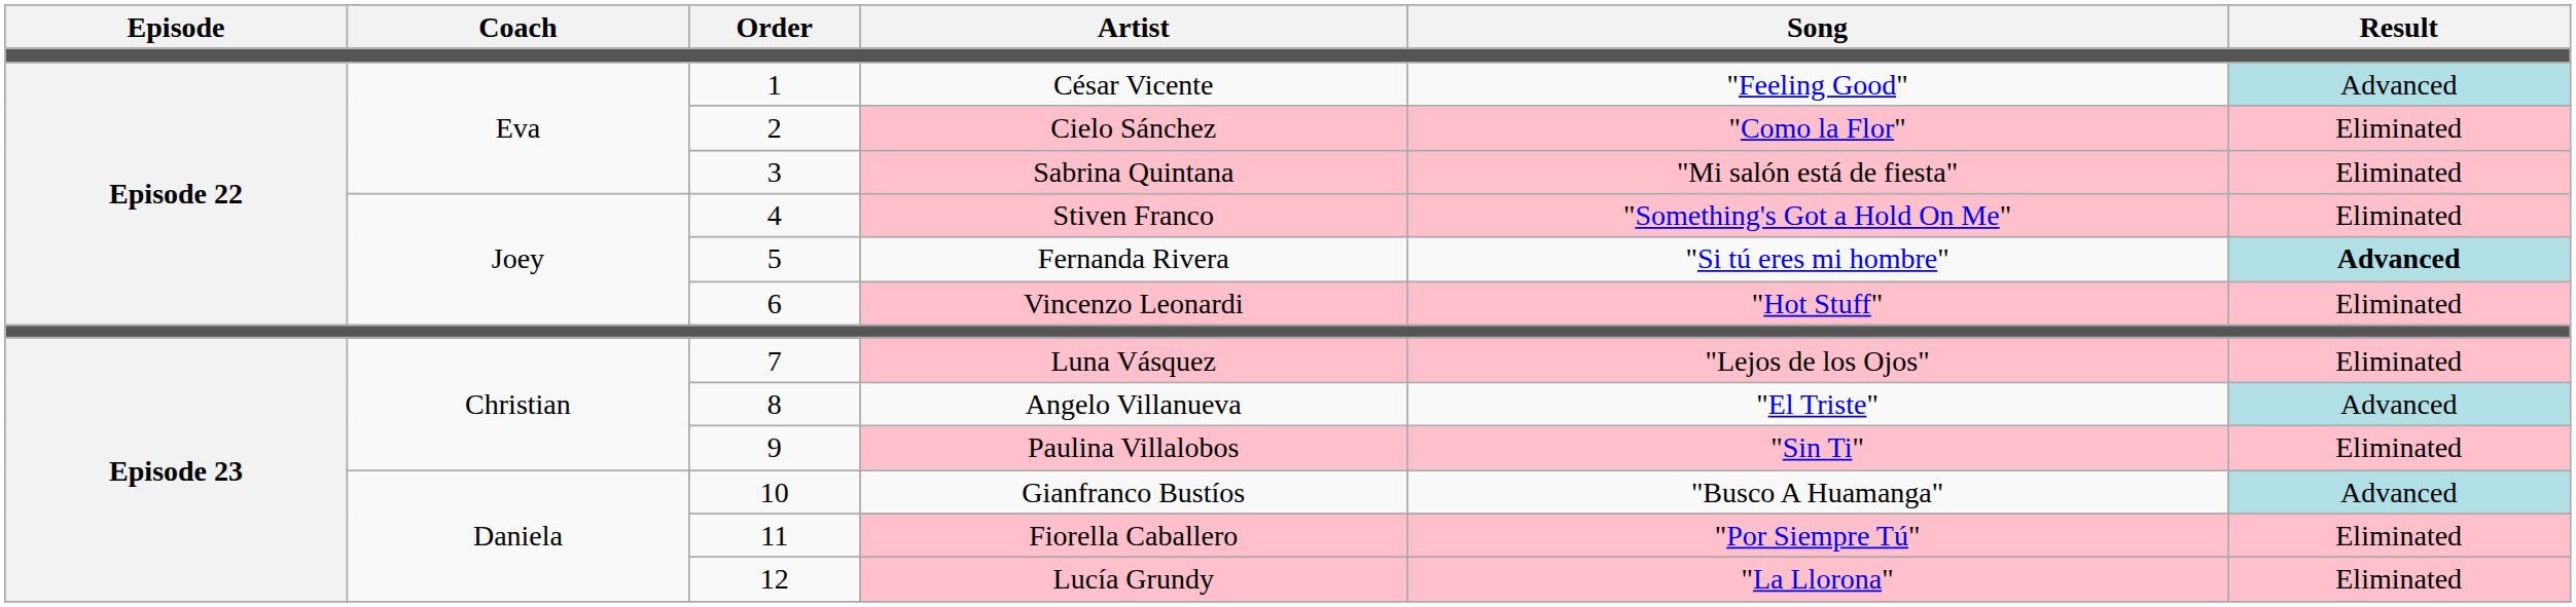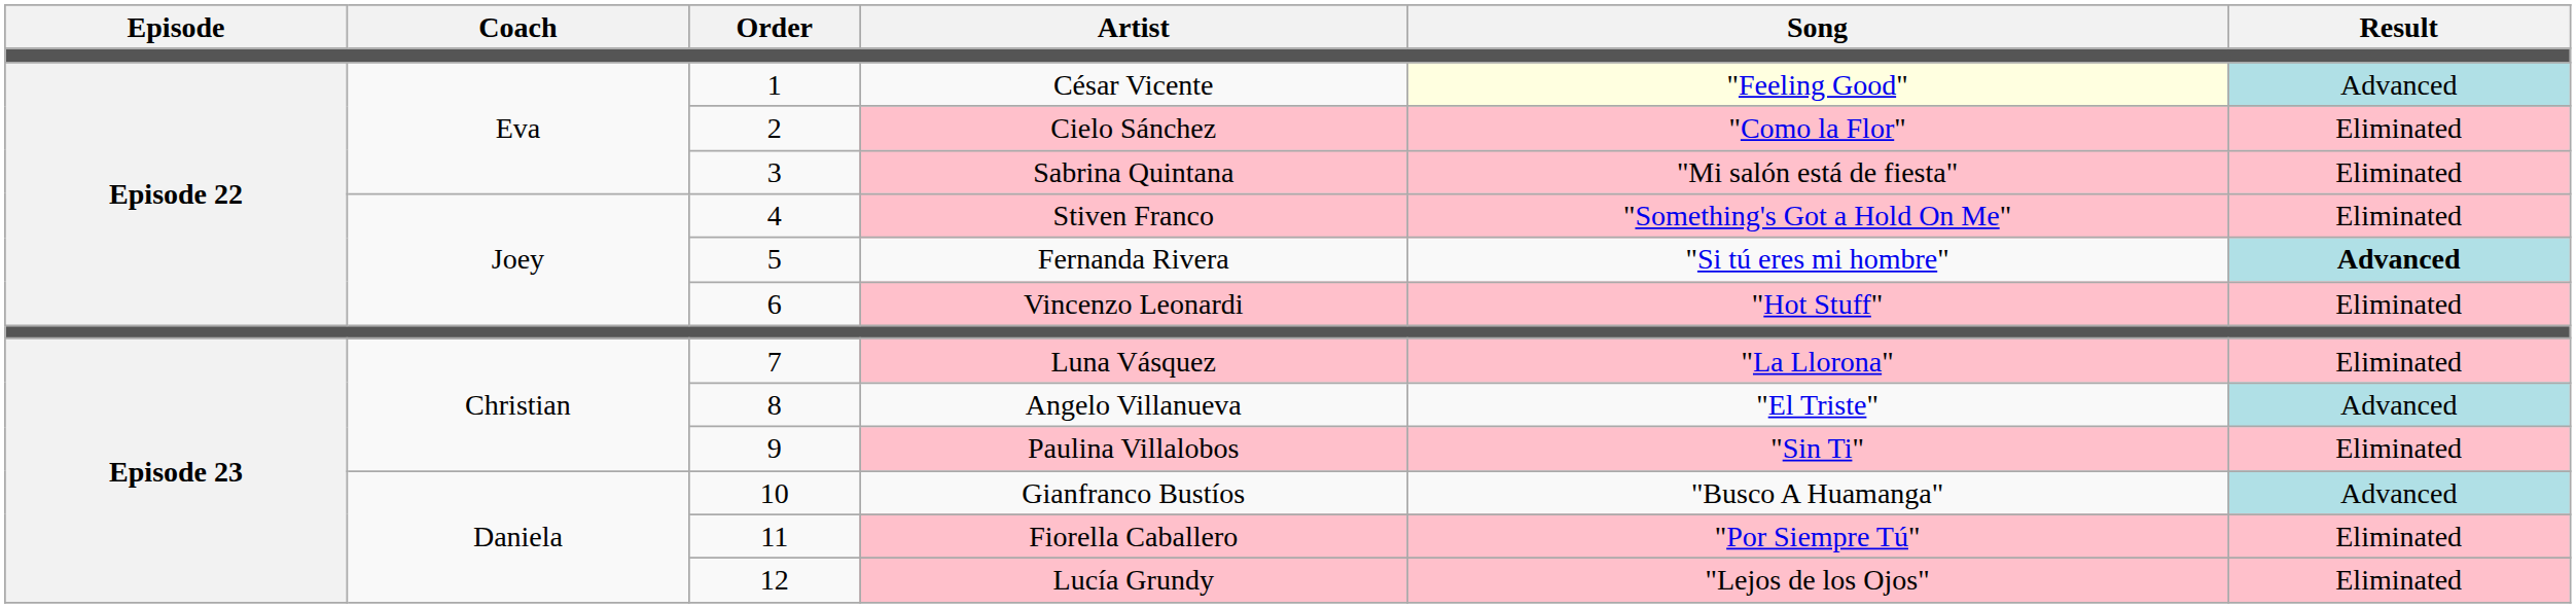 <table class="wikitable" style="text-align:center; line-height:17px; font-size:100%; width:90%;">
 <tr>
 <th width="10%">Episode</th>
 <th width="10%">Coach</th>
 <th width="05%">Order</th>
 <th width="16%">Artist</th>
 <th width="24%">Song</th>
 <th width="10%">Result</th>
 </tr>
 <tr>
 <td colspan="6" style="background:#555;"></td>
 </tr>
 <tr>
 <th rowspan="6">Episode 22<br></th>
 <td rowspan="3">Eva</td>
 <td>1</td>
 <td>César Vicente</td>
-<td>"<a href='#'>Feeling Good</a>"</td>
+<td style="background: lightyellow;">"<a href='#'>Feeling Good</a>"</td>
 <td style="background:#b0e0e6;">Advanced</td>
 </tr>
 <tr>
 <td>2</td>
 <td style="background:pink;">Cielo Sánchez</td>
 <td style="background:pink;">"<a href='#'>Como la Flor</a>"</td>
 <td style="background:pink;">Eliminated</td>
 </tr>
 <tr>
 <td>3</td>
 <td style="background:pink;">Sabrina Quintana</td>
 <td style="background:pink;">"Mi salón está de fiesta"</td>
 <td style="background:pink;">Eliminated</td>
 </tr>
 <tr>
 <td rowspan="3">Joey</td>
 <td>4</td>
 <td style="background:pink;">Stiven Franco</td>
 <td style="background:pink;">"<a href='#'>Something's Got a Hold On Me</a>"</td>
 <td style="background:pink;">Eliminated</td>
 </tr>
 <tr>
 <td>5</td>
 <td>Fernanda Rivera</td>
 <td>"<a href='#'>Si tú eres mi hombre</a>"</td>
 <td style="background:#b0e0e6;"><strong>Advanced</strong></td>
 </tr>
 <tr>
 <td>6</td>
 <td style="background:pink;">Vincenzo Leonardi</td>
 <td style="background:pink;">"<a href='#'>Hot Stuff</a>"</td>
 <td style="background:pink;">Eliminated</td>
 </tr>
 <tr>
 <th colspan="6" style="background:#555555;"></th>
 </tr>
 <tr>
 <th rowspan="6">Episode 23<br></th>
 <td rowspan="3">Christian</td>
 <td>7</td>
 <td style="background:pink;">Luna Vásquez</td>
-<td style="background:pink;">"Lejos de los Ojos"</td>
+<td style="background:pink;">"<a href='#'>La Llorona</a>"</td>
 <td style="background:pink;">Eliminated</td>
 </tr>
 <tr>
 <td>8</td>
 <td>Angelo Villanueva</td>
 <td>"<a href='#'>El Triste</a>"</td>
 <td style="background:#b0e0e6;">Advanced</td>
 </tr>
 <tr>
 <td>9</td>
 <td style="background:pink;">Paulina Villalobos</td>
 <td style="background:pink;">"<a href='#'>Sin Ti</a>"</td>
 <td style="background:pink;">Eliminated</td>
 </tr>
 <tr>
 <td rowspan="3">Daniela</td>
 <td>10</td>
 <td>Gianfranco Bustíos</td>
 <td>"Busco A Huamanga"</td>
 <td style="background:#b0e0e6;">Advanced</td>
 </tr>
 <tr>
 <td>11</td>
 <td style="background:pink;">Fiorella Caballero</td>
 <td style="background:pink;">"<a href='#'>Por Siempre Tú</a>"</td>
 <td style="background:pink;">Eliminated</td>
 </tr>
 <tr>
 <td>12</td>
 <td style="background:pink;">Lucía Grundy</td>
-<td style="background:pink;">"<a href='#'>La Llorona</a>"</td>
+<td style="background:pink;">"Lejos de los Ojos"</td>
 <td style="background:pink;">Eliminated</td>
 </tr>
 </table>
